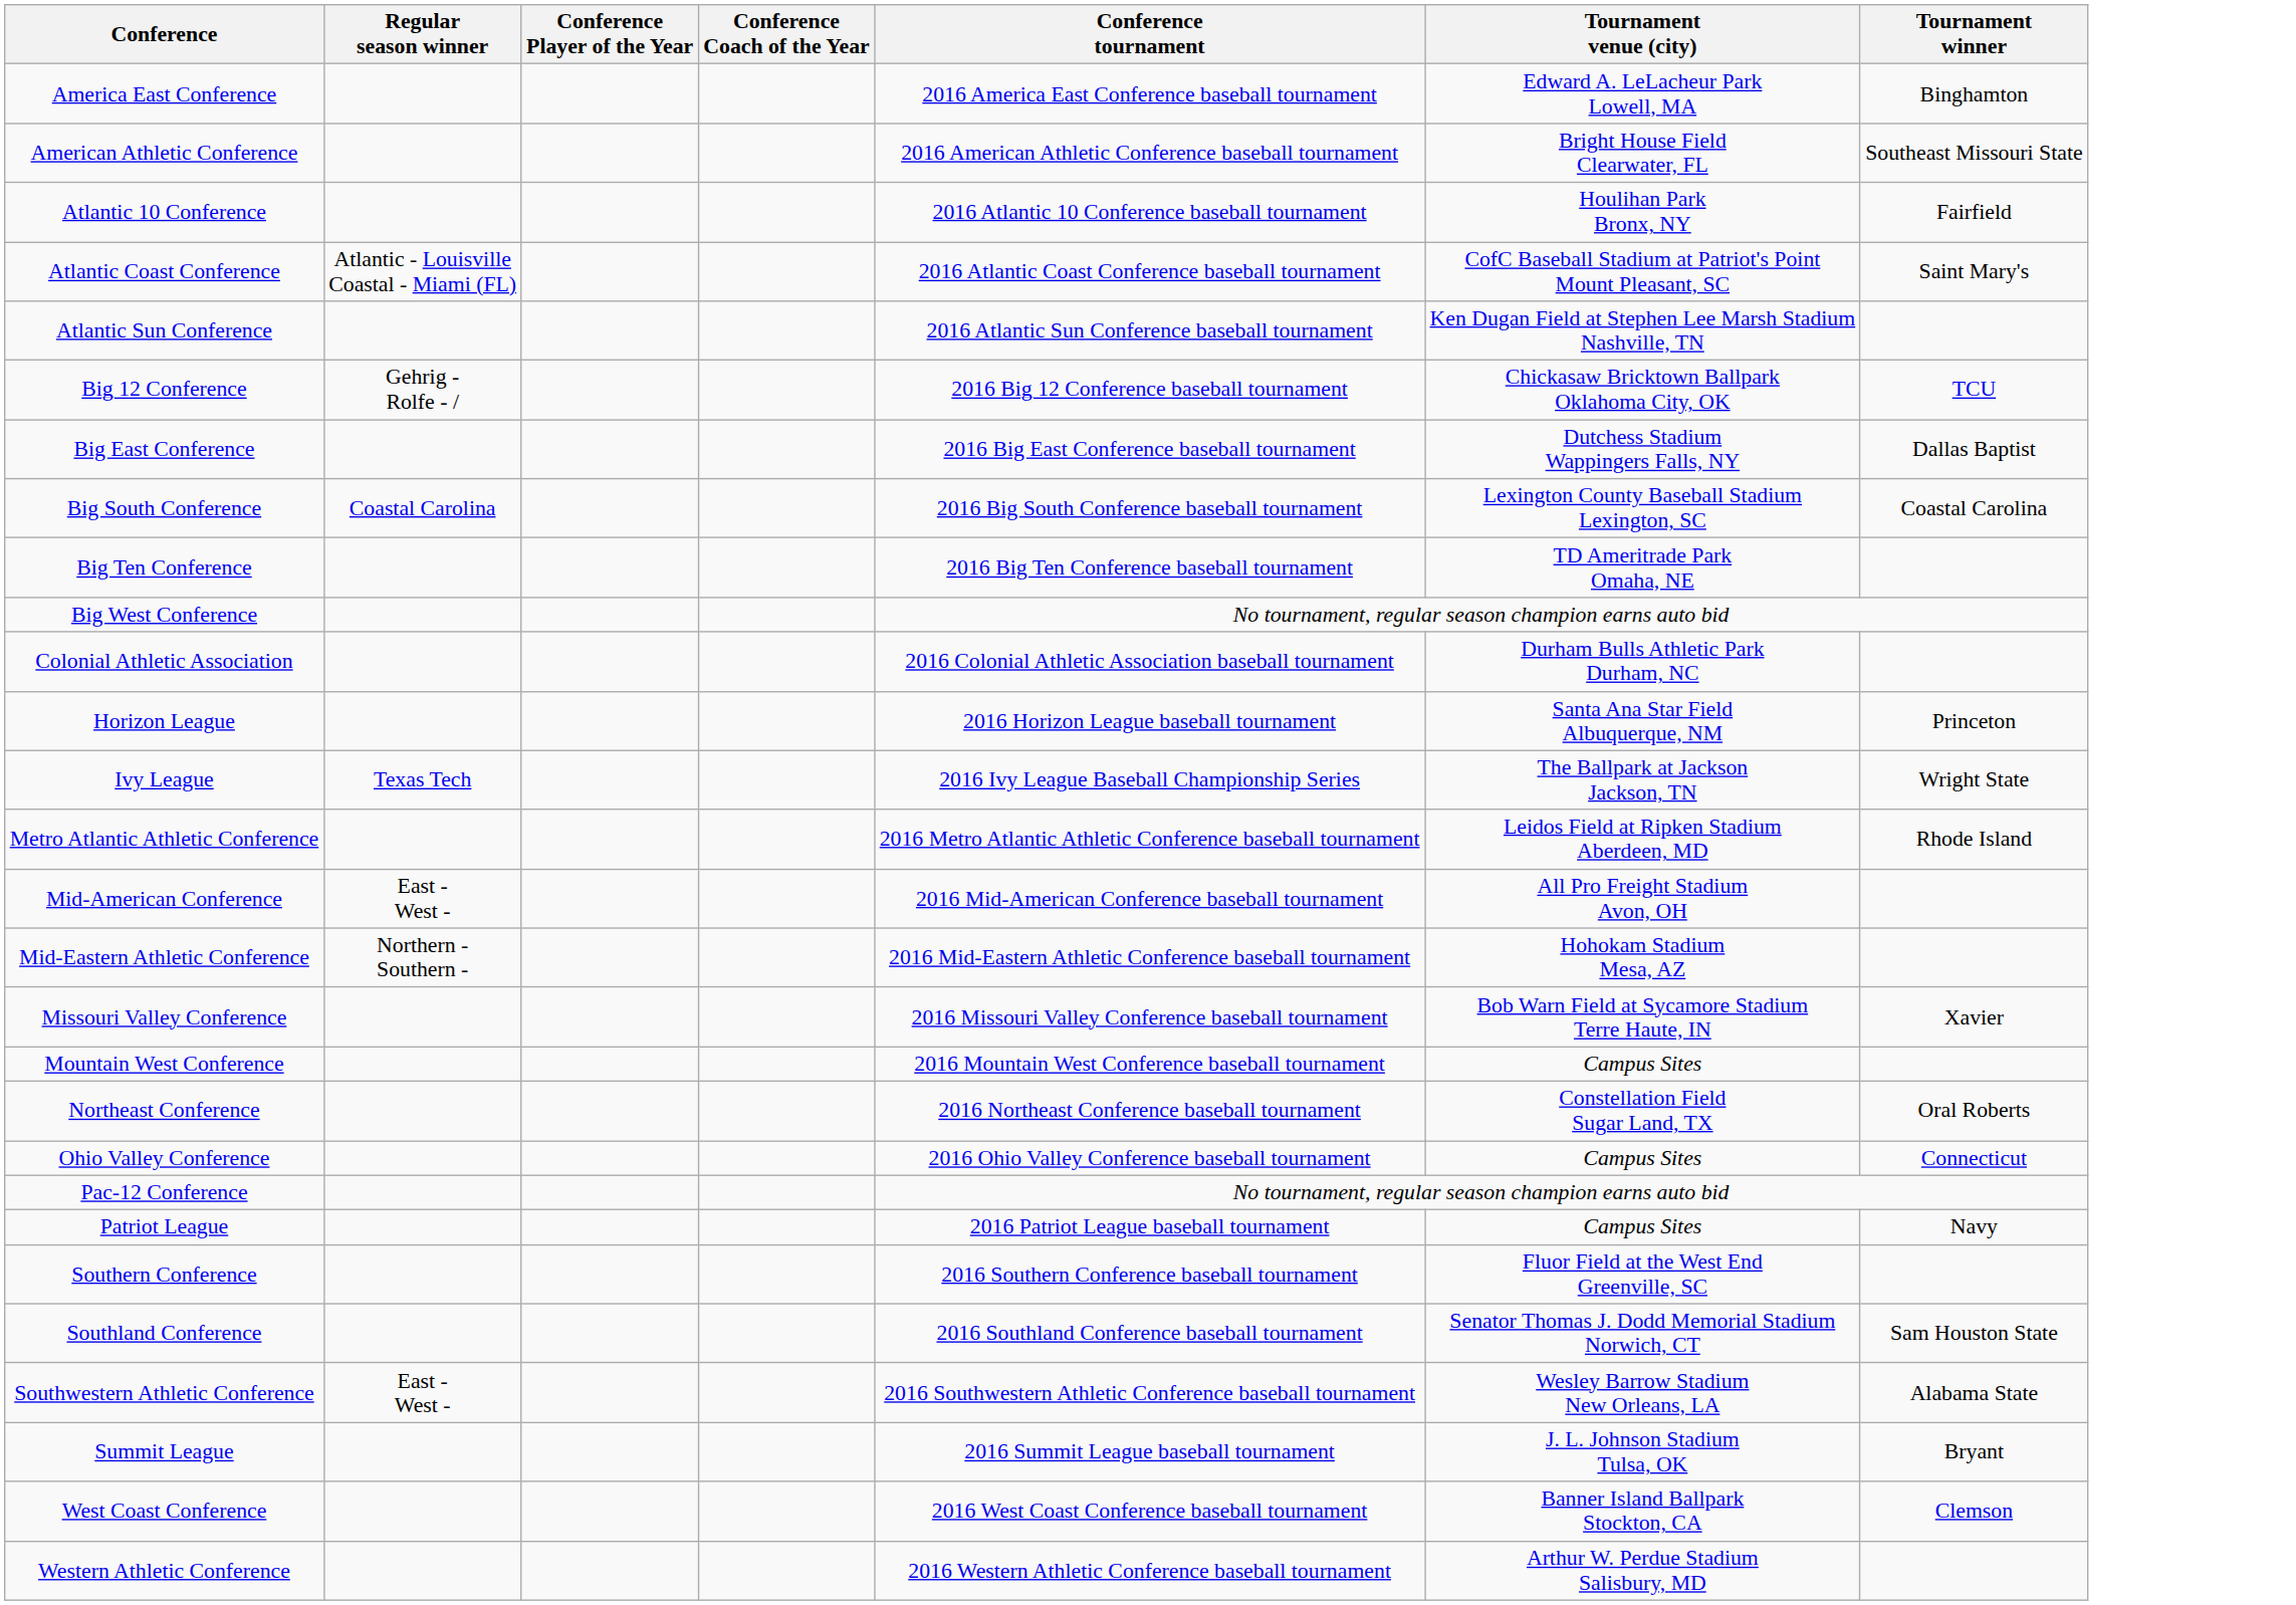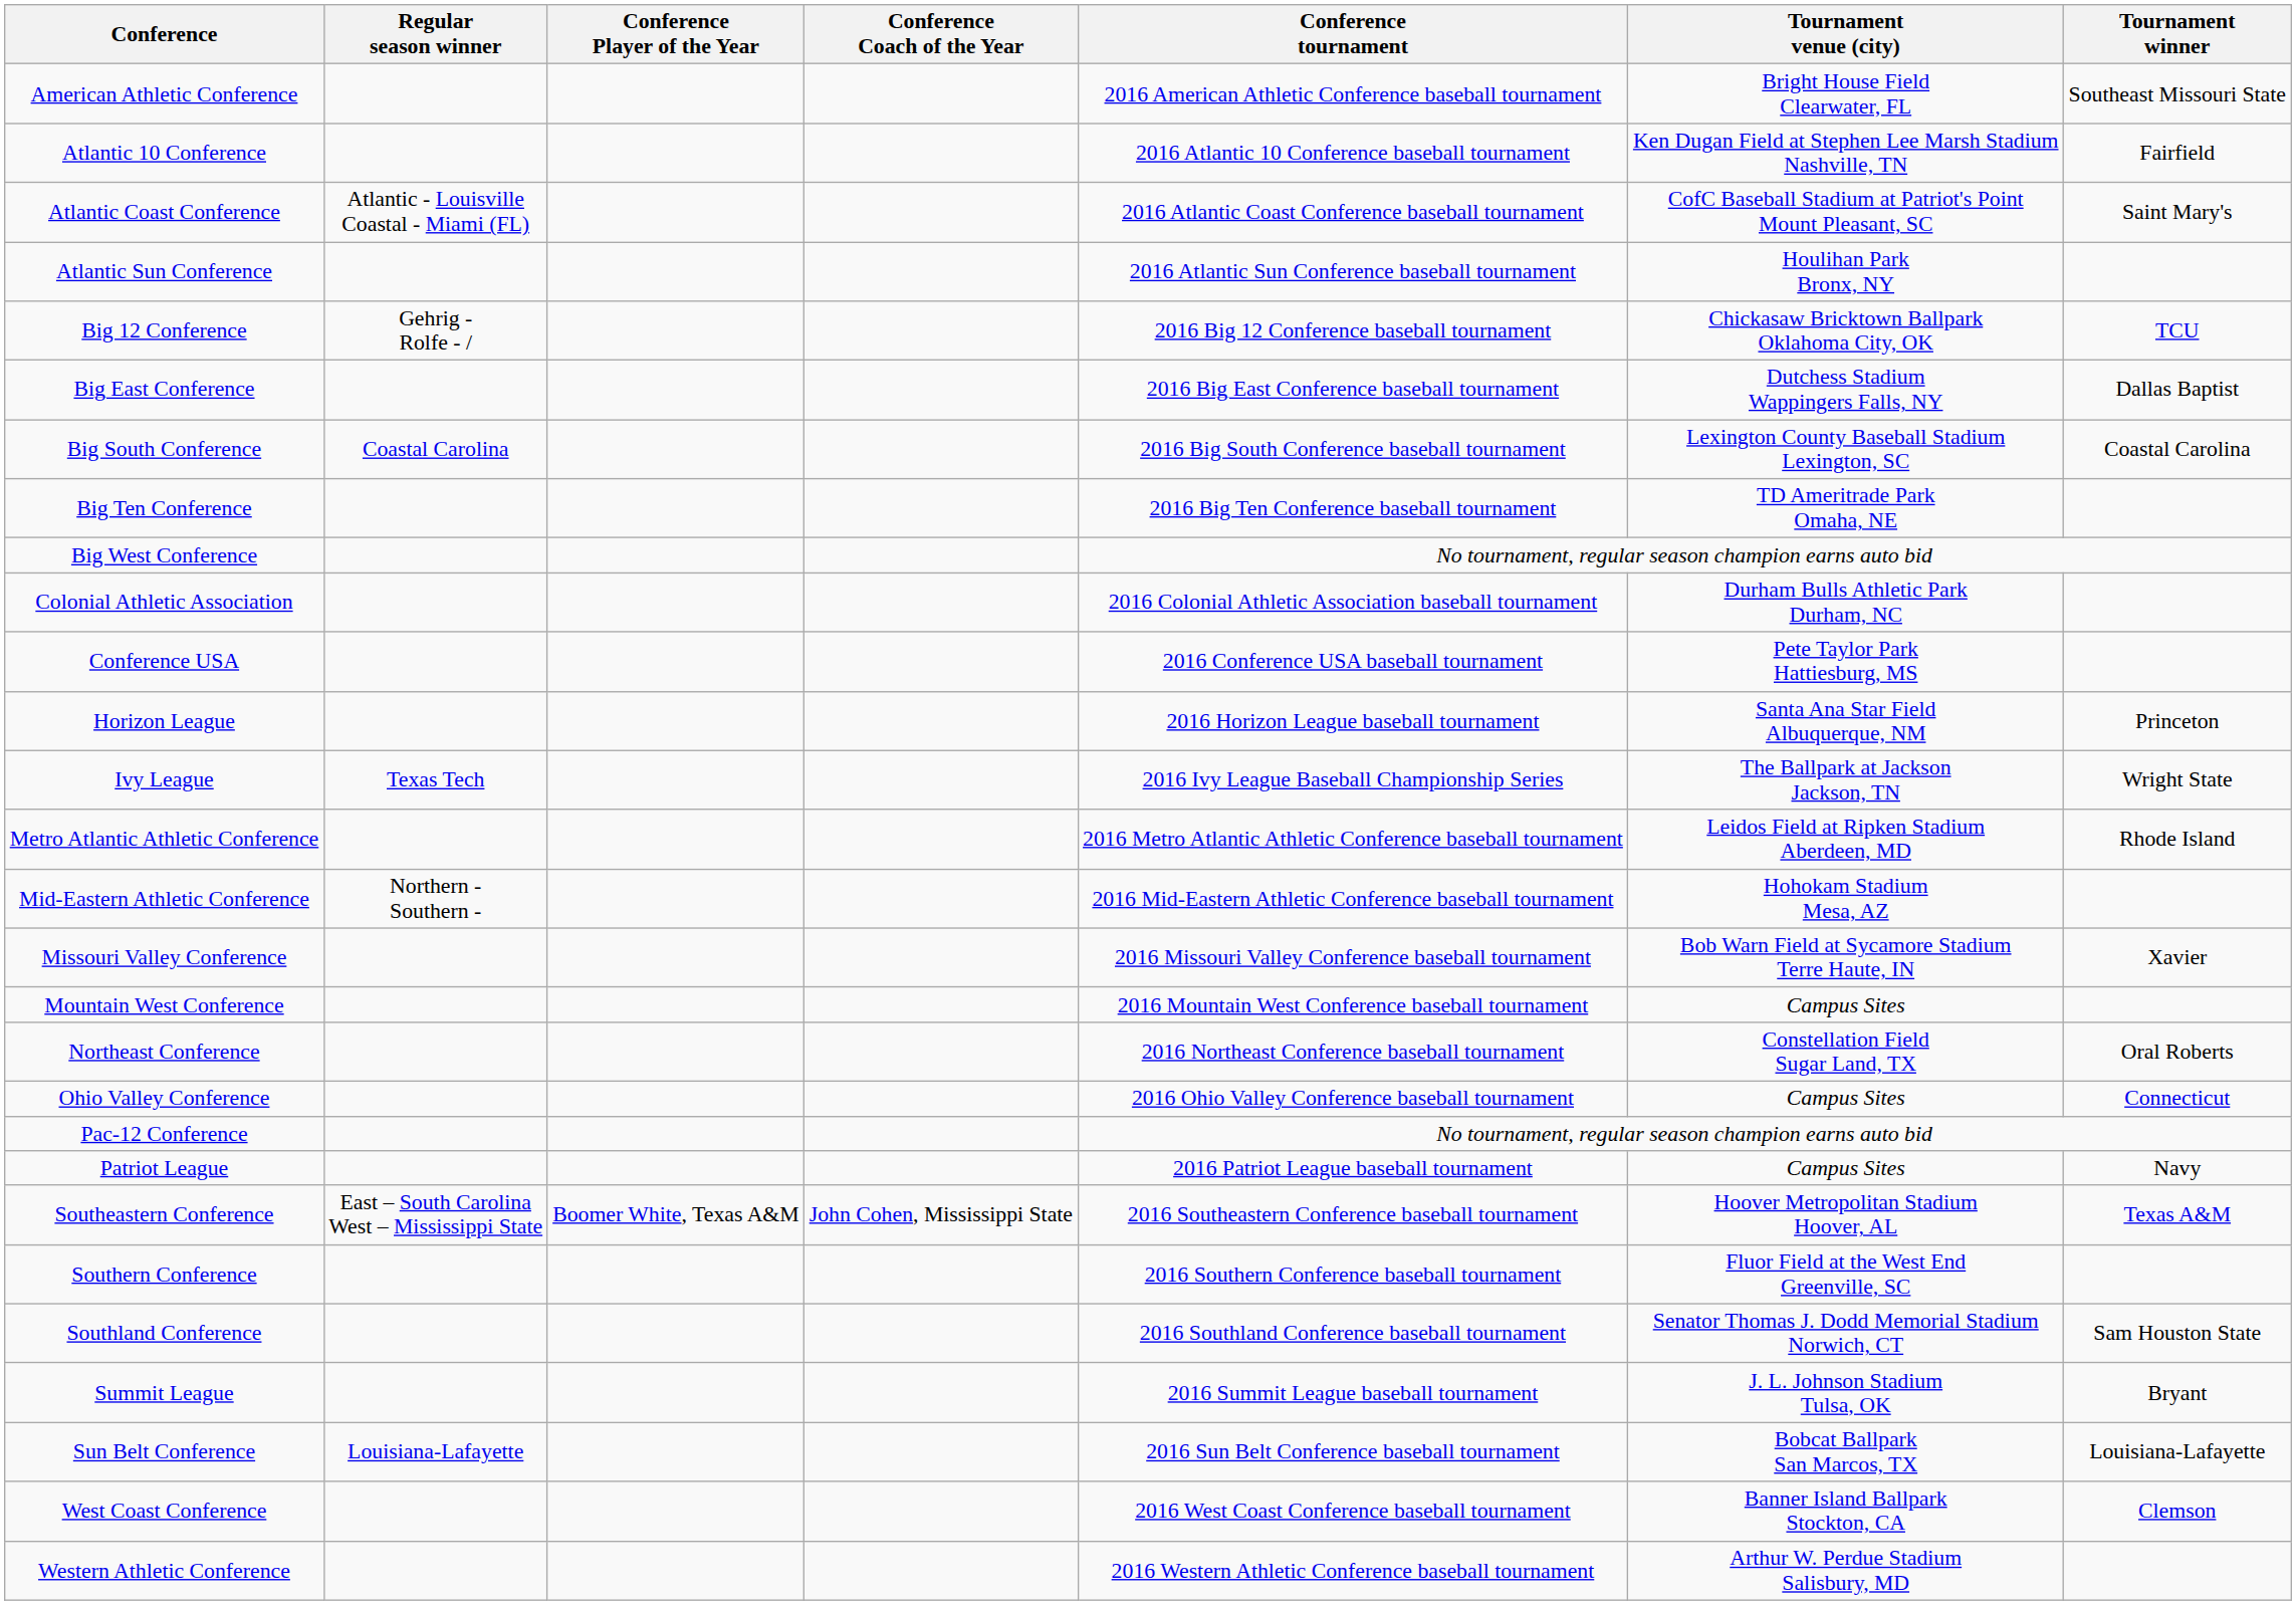 <table class="wikitable" style="text-align:center;">
 <tr>
 <th>Conference</th>
 <th>Regular <br> season winner</th>
 <th>Conference <br> Player of the Year</th>
 <th>Conference <br> Coach of the Year</th>
 <th>Conference <br> tournament</th>
 <th>Tournament <br> venue (city)</th>
 <th>Tournament <br> winner</th>
-</tr>
-<tr>
-<td><a href='#'>America East Conference</a></td>
-<td></td>
-<td></td>
-<td></td>
-<td><a href='#'>2016 America East Conference baseball tournament</a></td>
-<td><a href='#'>Edward A. LeLacheur Park</a><br><a href='#'>Lowell, MA</a></td>
-<td>Binghamton</td>
 </tr>
 <tr>
 <td><a href='#'>American Athletic Conference</a></td>
 <td></td>
 <td></td>
 <td></td>
 <td><a href='#'>2016 American Athletic Conference baseball tournament</a></td>
 <td><a href='#'>Bright House Field</a><br><a href='#'>Clearwater, FL</a></td>
 <td>Southeast Missouri State</td>
 </tr>
 <tr>
 <td><a href='#'>Atlantic 10 Conference</a></td>
 <td></td>
 <td></td>
 <td></td>
 <td><a href='#'>2016 Atlantic 10 Conference baseball tournament</a></td>
-<td><a href='#'>Houlihan Park</a><br><a href='#'>Bronx, NY</a></td>
+<td><a href='#'>Ken Dugan Field at Stephen Lee Marsh Stadium</a><br><a href='#'>Nashville, TN</a></td>
 <td>Fairfield</td>
 </tr>
 <tr>
 <td><a href='#'>Atlantic Coast Conference</a></td>
 <td>Atlantic - <a href='#'>Louisville</a><br>Coastal - <a href='#'>Miami (FL)</a></td>
 <td></td>
 <td></td>
 <td><a href='#'>2016 Atlantic Coast Conference baseball tournament</a></td>
 <td><a href='#'>CofC Baseball Stadium at Patriot's Point</a><br><a href='#'>Mount Pleasant, SC</a></td>
 <td>Saint Mary's</td>
 </tr>
 <tr>
 <td><a href='#'>Atlantic Sun Conference</a></td>
 <td></td>
 <td></td>
 <td></td>
 <td><a href='#'>2016 Atlantic Sun Conference baseball tournament</a></td>
-<td><a href='#'>Ken Dugan Field at Stephen Lee Marsh Stadium</a><br><a href='#'>Nashville, TN</a></td>
+<td><a href='#'>Houlihan Park</a><br><a href='#'>Bronx, NY</a></td>
 <td></td>
 </tr>
 <tr>
 <td><a href='#'>Big 12 Conference</a></td>
 <td>Gehrig - <br>Rolfe - /</td>
 <td></td>
 <td></td>
 <td><a href='#'>2016 Big 12 Conference baseball tournament</a></td>
 <td><a href='#'>Chickasaw Bricktown Ballpark</a><br><a href='#'>Oklahoma City, OK</a></td>
 <td><a href='#'>TCU</a></td>
 </tr>
 <tr>
 <td><a href='#'>Big East Conference</a></td>
 <td></td>
 <td></td>
 <td></td>
 <td><a href='#'>2016 Big East Conference baseball tournament</a></td>
 <td><a href='#'>Dutchess Stadium</a><br><a href='#'>Wappingers Falls, NY</a></td>
 <td>Dallas Baptist</td>
 </tr>
 <tr>
 <td><a href='#'>Big South Conference</a></td>
 <td><a href='#'>Coastal Carolina</a></td>
 <td></td>
 <td></td>
 <td><a href='#'>2016 Big South Conference baseball tournament</a></td>
 <td><a href='#'>Lexington County Baseball Stadium</a><br><a href='#'>Lexington, SC</a></td>
 <td>Coastal Carolina</td>
 </tr>
 <tr>
 <td><a href='#'>Big Ten Conference</a></td>
 <td></td>
 <td></td>
 <td></td>
 <td><a href='#'>2016 Big Ten Conference baseball tournament</a></td>
 <td><a href='#'>TD Ameritrade Park</a><br><a href='#'>Omaha, NE</a></td>
 <td></td>
 </tr>
 <tr>
 <td><a href='#'>Big West Conference</a></td>
 <td></td>
 <td></td>
 <td></td>
 <td colspan=3><em>No tournament, regular season champion earns auto bid</em></td>
 </tr>
 <tr>
 <td><a href='#'>Colonial Athletic Association</a></td>
 <td></td>
 <td></td>
 <td></td>
 <td><a href='#'>2016 Colonial Athletic Association baseball tournament</a></td>
 <td><a href='#'>Durham Bulls Athletic Park</a><br><a href='#'>Durham, NC</a></td>
 <td></td>
 </tr>
 <tr>
+<td><a href='#'>Conference USA</a></td>
+<td></td>
+<td></td>
+<td></td>
+<td><a href='#'>2016 Conference USA baseball tournament</a></td>
+<td><a href='#'>Pete Taylor Park</a><br><a href='#'>Hattiesburg, MS</a></td>
+<td></td>
+</tr>
+<tr>
 <td><a href='#'>Horizon League</a></td>
 <td></td>
 <td></td>
 <td></td>
 <td><a href='#'>2016 Horizon League baseball tournament</a></td>
 <td><a href='#'>Santa Ana Star Field</a><br><a href='#'>Albuquerque, NM</a></td>
 <td>Princeton</td>
 </tr>
 <tr>
 <td><a href='#'>Ivy League</a></td>
 <td><a href='#'>Texas Tech</a></td>
 <td></td>
 <td></td>
 <td><a href='#'>2016 Ivy League Baseball Championship Series</a></td>
 <td><a href='#'>The Ballpark at Jackson</a><br><a href='#'>Jackson, TN</a></td>
 <td>Wright State</td>
 </tr>
 <tr>
 <td><a href='#'>Metro Atlantic Athletic Conference</a></td>
 <td></td>
 <td></td>
 <td></td>
 <td><a href='#'>2016 Metro Atlantic Athletic Conference baseball tournament</a></td>
 <td><a href='#'>Leidos Field at Ripken Stadium</a><br><a href='#'>Aberdeen, MD</a></td>
 <td>Rhode Island</td>
-</tr>
-<tr>
-<td><a href='#'>Mid-American Conference</a></td>
-<td>East - <br>West - </td>
-<td></td>
-<td></td>
-<td><a href='#'>2016 Mid-American Conference baseball tournament</a></td>
-<td><a href='#'>All Pro Freight Stadium</a><br><a href='#'>Avon, OH</a></td>
-<td></td>
 </tr>
 <tr>
 <td><a href='#'>Mid-Eastern Athletic Conference</a></td>
 <td>Northern - <br>Southern - </td>
 <td></td>
 <td></td>
 <td><a href='#'>2016 Mid-Eastern Athletic Conference baseball tournament</a></td>
 <td><a href='#'>Hohokam Stadium</a><br><a href='#'>Mesa, AZ</a></td>
 <td></td>
 </tr>
 <tr>
 <td><a href='#'>Missouri Valley Conference</a></td>
 <td></td>
 <td></td>
 <td></td>
 <td><a href='#'>2016 Missouri Valley Conference baseball tournament</a></td>
 <td><a href='#'>Bob Warn Field at Sycamore Stadium</a><br><a href='#'>Terre Haute, IN</a></td>
 <td>Xavier</td>
 </tr>
 <tr>
 <td><a href='#'>Mountain West Conference</a></td>
 <td></td>
 <td></td>
 <td></td>
 <td><a href='#'>2016 Mountain West Conference baseball tournament</a></td>
 <td><em>Campus Sites</em></td>
 <td></td>
 </tr>
 <tr>
 <td><a href='#'>Northeast Conference</a></td>
 <td></td>
 <td></td>
 <td></td>
 <td><a href='#'>2016 Northeast Conference baseball tournament</a></td>
 <td><a href='#'>Constellation Field</a><br><a href='#'>Sugar Land, TX</a></td>
 <td>Oral Roberts</td>
 </tr>
 <tr>
 <td><a href='#'>Ohio Valley Conference</a></td>
 <td></td>
 <td></td>
 <td></td>
 <td><a href='#'>2016 Ohio Valley Conference baseball tournament</a></td>
 <td><em>Campus Sites</em></td>
 <td><a href='#'>Connecticut</a></td>
 </tr>
 <tr>
 <td><a href='#'>Pac-12 Conference</a></td>
 <td></td>
 <td></td>
 <td></td>
 <td colspan=3><em>No tournament, regular season champion earns auto bid</em></td>
 </tr>
 <tr>
 <td><a href='#'>Patriot League</a></td>
 <td></td>
 <td></td>
 <td></td>
 <td><a href='#'>2016 Patriot League baseball tournament</a></td>
 <td><em>Campus Sites</em></td>
 <td>Navy</td>
 </tr>
 <tr>
+<td><a href='#'>Southeastern Conference</a></td>
+<td>East – <a href='#'>South Carolina</a> <br>West – <a href='#'>Mississippi State</a></td>
+<td><a href='#'>Boomer White</a>, Texas A&M</td>
+<td><a href='#'>John Cohen</a>, Mississippi State</td>
+<td><a href='#'>2016 Southeastern Conference baseball tournament</a></td>
+<td><a href='#'>Hoover Metropolitan Stadium</a><br><a href='#'>Hoover, AL</a></td>
+<td><a href='#'>Texas A&M</a></td>
+</tr>
+<tr>
 <td><a href='#'>Southern Conference</a></td>
 <td></td>
 <td></td>
 <td></td>
 <td><a href='#'>2016 Southern Conference baseball tournament</a></td>
 <td><a href='#'>Fluor Field at the West End</a><br><a href='#'>Greenville, SC</a></td>
 <td></td>
 </tr>
 <tr>
 <td><a href='#'>Southland Conference</a></td>
 <td></td>
 <td></td>
 <td></td>
 <td><a href='#'>2016 Southland Conference baseball tournament</a></td>
 <td><a href='#'>Senator Thomas J. Dodd Memorial Stadium</a><br><a href='#'>Norwich, CT</a></td>
 <td>Sam Houston State</td>
 </tr>
 <tr>
-<td><a href='#'>Southwestern Athletic Conference</a></td>
-<td>East - <br>West - </td>
-<td></td>
-<td></td>
-<td><a href='#'>2016 Southwestern Athletic Conference baseball tournament</a></td>
-<td><a href='#'>Wesley Barrow Stadium</a><br><a href='#'>New Orleans, LA</a></td>
-<td>Alabama State</td>
-</tr>
-<tr>
 <td><a href='#'>Summit League</a></td>
 <td></td>
 <td></td>
 <td></td>
 <td><a href='#'>2016 Summit League baseball tournament</a></td>
 <td><a href='#'>J. L. Johnson Stadium</a><br><a href='#'>Tulsa, OK</a></td>
 <td>Bryant</td>
+</tr>
+<tr>
+<td><a href='#'>Sun Belt Conference</a></td>
+<td><a href='#'>Louisiana-Lafayette</a></td>
+<td></td>
+<td></td>
+<td><a href='#'>2016 Sun Belt Conference baseball tournament</a></td>
+<td><a href='#'>Bobcat Ballpark</a><br><a href='#'>San Marcos, TX</a></td>
+<td>Louisiana-Lafayette</td>
 </tr>
 <tr>
 <td><a href='#'>West Coast Conference</a></td>
 <td></td>
 <td></td>
 <td></td>
 <td><a href='#'>2016 West Coast Conference baseball tournament</a></td>
 <td><a href='#'>Banner Island Ballpark</a><br><a href='#'>Stockton, CA</a></td>
 <td><a href='#'>Clemson</a></td>
 </tr>
 <tr>
 <td><a href='#'>Western Athletic Conference</a></td>
 <td></td>
 <td></td>
 <td></td>
 <td><a href='#'>2016 Western Athletic Conference baseball tournament</a></td>
 <td><a href='#'>Arthur W. Perdue Stadium</a><br><a href='#'>Salisbury, MD</a></td>
 <td></td>
 </tr>
 </table>
